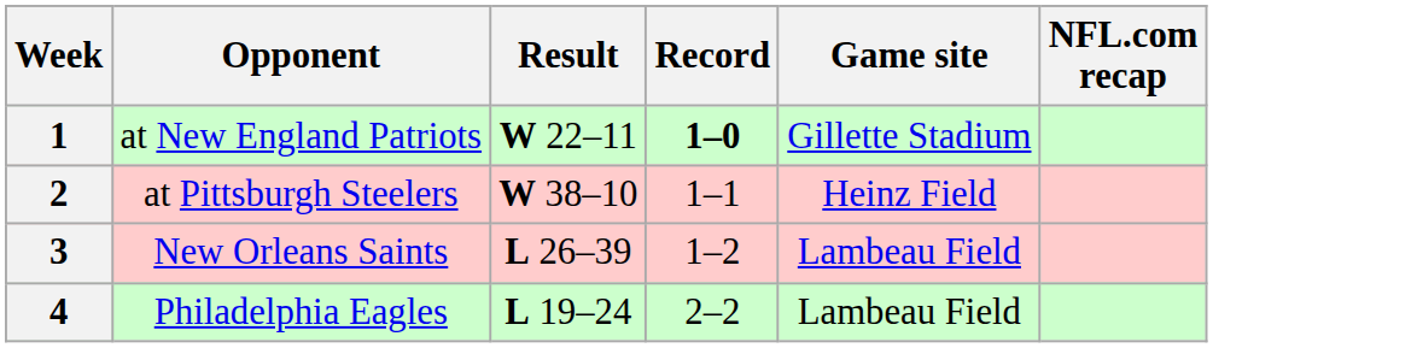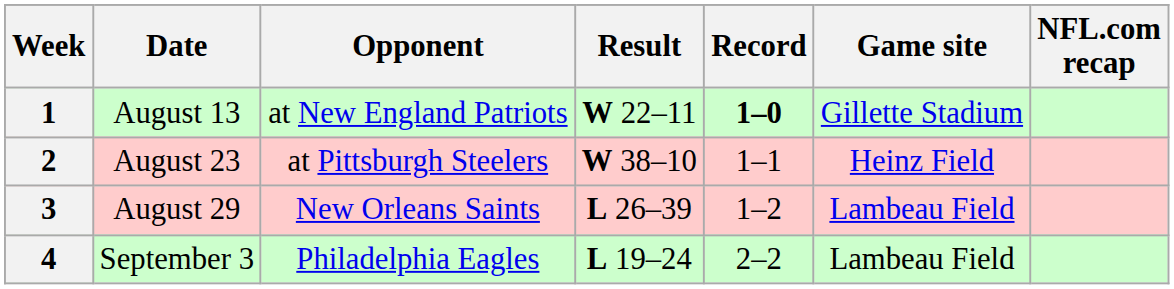 <table class="wikitable" style="text-align:center">
 <tr>
 <th>Week</th>
+<th>Date</th>
 <th>Opponent</th>
 <th>Result</th>
 <th>Record</th>
 <th>Game site</th>
 <th>NFL.com<br>recap</th>
 </tr>
 <tr bgcolor=ccffcc>
 <th>1</th>
+<td>August 13</td>
 <td>at <a href='#'>New England Patriots</a></td>
 <td><strong>W</strong> 22–11</td>
 <td><strong>1–0</strong></td>
 <td><a href='#'>Gillette Stadium</a></td>
 <td></td>
 </tr>
 <tr bgcolor=ffcccc>
 <th>2</th>
+<td>August 23</td>
 <td>at <a href='#'>Pittsburgh Steelers</a></td>
 <td><strong>W</strong> 38–10</td>
 <td>1–1</td>
 <td><a href='#'>Heinz Field</a></td>
 <td></td>
 </tr>
 <tr bgcolor=ffcccc>
 <th>3</th>
+<td>August 29</td>
 <td><a href='#'>New Orleans Saints</a></td>
 <td><strong>L</strong> 26–39</td>
 <td>1–2</td>
 <td><a href='#'>Lambeau Field</a></td>
 <td></td>
 </tr>
 <tr bgcolor=ccffcc>
 <th>4</th>
+<td>September 3</td>
 <td><a href='#'>Philadelphia Eagles</a></td>
 <td><strong>L</strong> 19–24</td>
 <td>2–2</td>
 <td>Lambeau Field</td>
 <td></td>
 </tr>
 </table>
